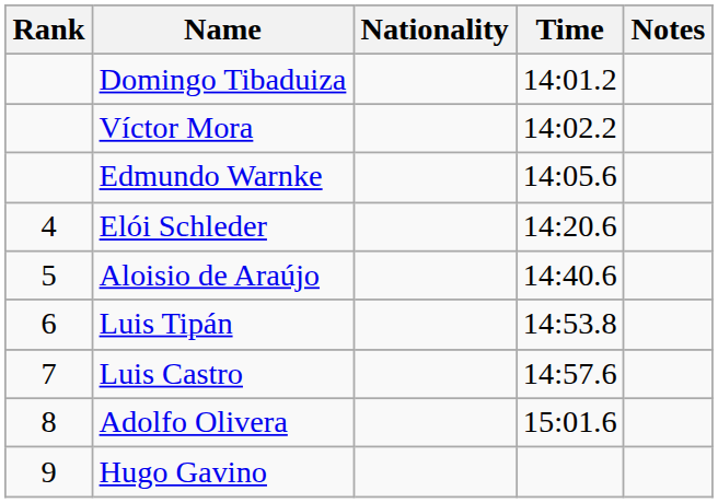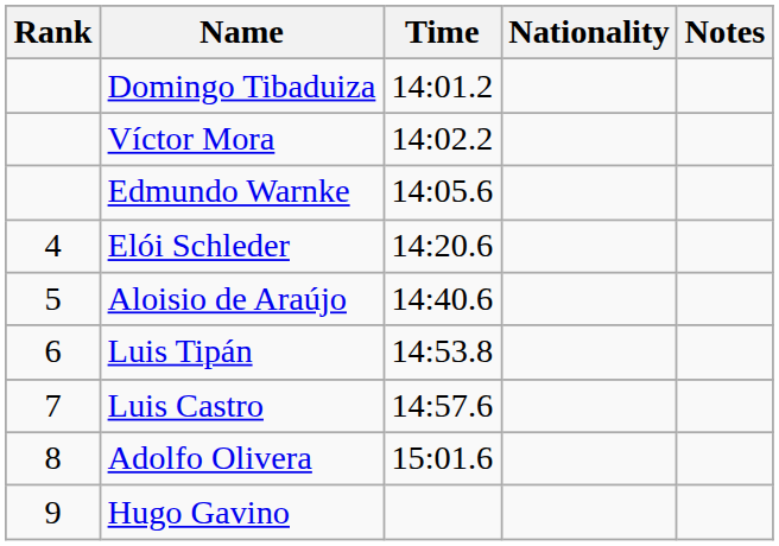 <table class="wikitable sortable" style="text-align:center">
 <tr>
 <th>Rank</th>
 <th>Name</th>
+<th>Time</th>
 <th>Nationality</th>
-<th>Time</th>
 <th>Notes</th>
 </tr>
 <tr>
 <td></td>
 <td align=left><a href='#'>Domingo Tibaduiza</a></td>
+<td>14:01.2</td>
 <td align=left></td>
-<td>14:01.2</td>
 <td></td>
 </tr>
 <tr>
 <td></td>
 <td align=left><a href='#'>Víctor Mora</a></td>
+<td>14:02.2</td>
 <td align=left></td>
-<td>14:02.2</td>
 <td></td>
 </tr>
 <tr>
 <td></td>
 <td align=left><a href='#'>Edmundo Warnke</a></td>
+<td>14:05.6</td>
 <td align=left></td>
-<td>14:05.6</td>
 <td></td>
 </tr>
 <tr>
 <td>4</td>
 <td align=left><a href='#'>Elói Schleder</a></td>
+<td>14:20.6</td>
 <td align=left></td>
-<td>14:20.6</td>
 <td></td>
 </tr>
 <tr>
 <td>5</td>
 <td align=left><a href='#'>Aloisio de Araújo</a></td>
+<td>14:40.6</td>
 <td align=left></td>
-<td>14:40.6</td>
 <td></td>
 </tr>
 <tr>
 <td>6</td>
 <td align=left><a href='#'>Luis Tipán</a></td>
+<td>14:53.8</td>
 <td align=left></td>
-<td>14:53.8</td>
 <td></td>
 </tr>
 <tr>
 <td>7</td>
 <td align=left><a href='#'>Luis Castro</a></td>
+<td>14:57.6</td>
 <td align=left></td>
-<td>14:57.6</td>
 <td></td>
 </tr>
 <tr>
 <td>8</td>
 <td align=left><a href='#'>Adolfo Olivera</a></td>
+<td>15:01.6</td>
 <td align=left></td>
-<td>15:01.6</td>
 <td></td>
 </tr>
 <tr>
 <td>9</td>
 <td align=left><a href='#'>Hugo Gavino</a></td>
+<td></td>
 <td align=left></td>
-<td></td>
 <td></td>
 </tr>
 </table>
